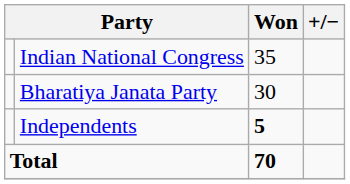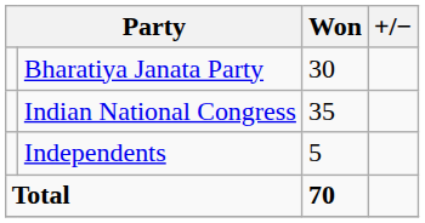 <table class="sortable wikitable">
 <tr>
 <th colspan="2">Party</th>
 <th>Won</th>
 <th><strong>+/−</strong></th>
+</tr>
+<tr>
+<td></td>
+<td><a href='#'>Bharatiya Janata Party</a></td>
+<td>30</td>
+<td></td>
 </tr>
 <tr>
 <td></td>
 <td><a href='#'>Indian National Congress</a></td>
 <td>35</td>
 <td></td>
 </tr>
 <tr>
 <td></td>
-<td><a href='#'>Bharatiya Janata Party</a></td>
-<td>30</td>
-<td></td>
-</tr>
-<tr>
-<td></td>
 <td><a href='#'>Independents</a></td>
-<td><strong>5</strong></td>
+<td>5</td>
 <td></td>
 </tr>
 <tr>
 <td colspan="2"><strong>Total</strong></td>
 <td><strong>70</strong></td>
 <td></td>
 </tr>
 <tr>
 </tr>
 </table>
